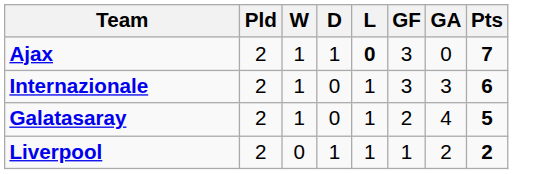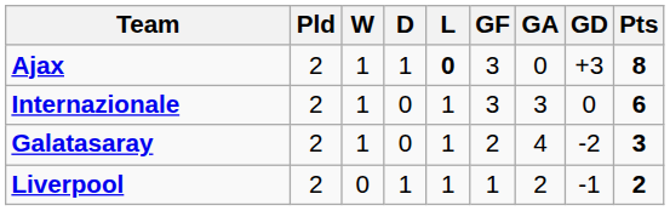 <table class="wikitable" style="text-align: center;">
 <tr>
 <th width="175">Team</th>
 <th width="20">Pld</th>
 <th width="20">W</th>
 <th width="20">D</th>
 <th width="20">L</th>
 <th width="20">GF</th>
 <th width="20">GA</th>
+<th width="20">GD</th>
 <th width="20">Pts</th>
 </tr>
 <tr>
 <td align=left> <strong><a href='#'>Ajax</a></strong></td>
 <td>2</td>
 <td>1</td>
 <td>1</td>
 <td><strong>0</strong></td>
 <td>3</td>
 <td>0</td>
-<td><strong>7</strong></td>
+<td>+3</td>
+<td><strong>8</strong></td>
 </tr>
 <tr>
 <td align=left> <strong><a href='#'>Internazionale</a></strong></td>
 <td>2</td>
 <td>1</td>
 <td>0</td>
 <td>1</td>
 <td>3</td>
 <td>3</td>
+<td>0</td>
 <td><strong>6</strong></td>
 </tr>
 <tr>
 <td align=left> <strong><a href='#'>Galatasaray</a></strong></td>
 <td>2</td>
 <td>1</td>
 <td>0</td>
 <td>1</td>
 <td>2</td>
 <td>4</td>
-<td><strong>5</strong></td>
+<td>-2</td>
+<td><strong>3</strong></td>
 </tr>
 <tr>
 <td align=left> <strong><a href='#'>Liverpool</a></strong></td>
 <td>2</td>
 <td>0</td>
 <td>1</td>
 <td>1</td>
 <td>1</td>
 <td>2</td>
+<td>-1</td>
 <td><strong>2</strong></td>
 </tr>
 </table>
